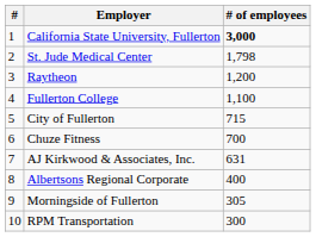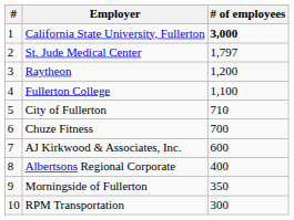 <table class="wikitable">
 <tr>
 <th>#</th>
 <th>Employer</th>
 <th># of employees</th>
 </tr>
 <tr>
 <td>1</td>
 <td><a href='#'>California State University, Fullerton</a></td>
 <td><strong>3,000</strong></td>
 </tr>
 <tr>
 <td>2</td>
 <td><a href='#'>St. Jude Medical Center</a></td>
-<td>1,798</td>
+<td>1,797</td>
 </tr>
 <tr>
 <td>3</td>
 <td><a href='#'>Raytheon</a></td>
 <td>1,200</td>
 </tr>
 <tr>
 <td>4</td>
 <td><a href='#'>Fullerton College</a></td>
 <td>1,100</td>
 </tr>
 <tr>
 <td>5</td>
 <td>City of Fullerton</td>
-<td>715</td>
+<td>710</td>
 </tr>
 <tr>
 <td>6</td>
 <td>Chuze Fitness</td>
 <td>700</td>
 </tr>
 <tr>
 <td>7</td>
 <td>AJ Kirkwood & Associates, Inc.</td>
-<td>631</td>
+<td>600</td>
 </tr>
 <tr>
 <td>8</td>
 <td><a href='#'>Albertsons</a> Regional Corporate</td>
 <td>400</td>
 </tr>
 <tr>
 <td>9</td>
 <td>Morningside of Fullerton</td>
-<td>305</td>
+<td>350</td>
 </tr>
 <tr>
 <td>10</td>
 <td>RPM Transportation</td>
 <td>300</td>
 </tr>
 </table>
